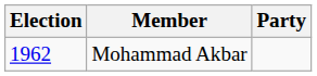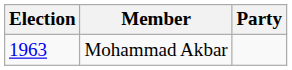 <table class="wikitable sortable">
 <tr>
 <th>Election</th>
 <th>Member</th>
 <th colspan=2>Party</th>
 </tr>
 <tr>
-<td><a href='#'>1962</a></td>
+<td><a href='#'>1963</a></td>
 <td>Mohammad Akbar</td>
 <td></td>
 </tr>
 </table>
